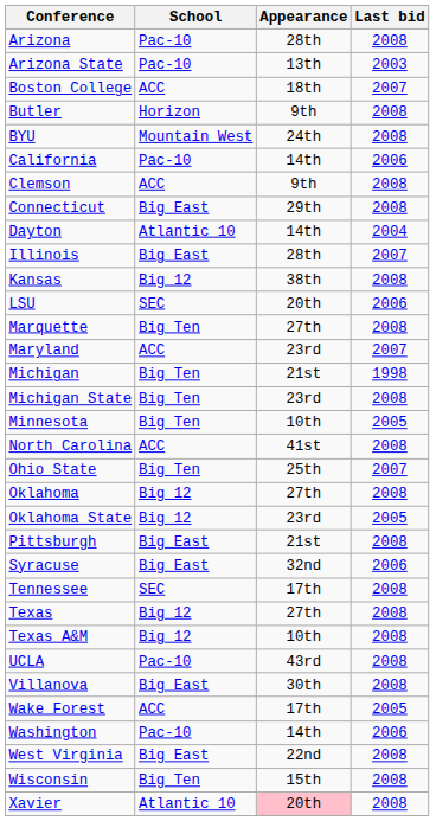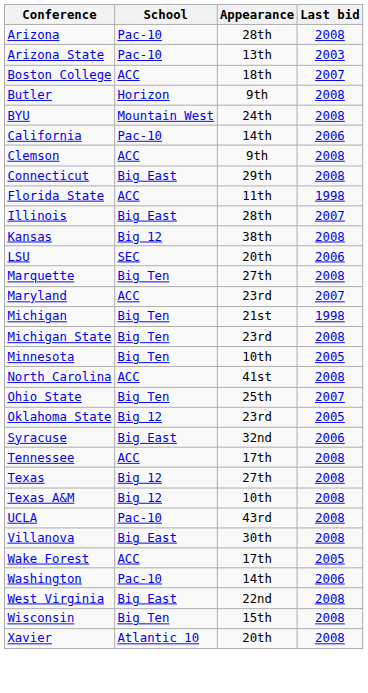 <table class="wikitable sortable" style="text-align: center;">
 <tr>
 <th>Conference</th>
 <th>School</th>
 <th data-sort-type="number">Appearance</th>
 <th>Last bid</th>
 </tr>
 <tr>
 <td align=left><a href='#'>Arizona</a></td>
 <td align=left><a href='#'>Pac-10</a></td>
 <td>28th</td>
 <td><a href='#'>2008</a></td>
 </tr>
 <tr>
 <td align=left><a href='#'>Arizona State</a></td>
 <td align=left><a href='#'>Pac-10</a></td>
 <td>13th</td>
 <td><a href='#'>2003</a></td>
 </tr>
 <tr>
 <td align=left><a href='#'>Boston College</a></td>
 <td align=left><a href='#'>ACC</a></td>
 <td>18th</td>
 <td><a href='#'>2007</a></td>
 </tr>
 <tr>
 <td align=left><a href='#'>Butler</a></td>
 <td align=left><a href='#'>Horizon</a></td>
 <td>9th</td>
 <td><a href='#'>2008</a></td>
 </tr>
 <tr>
 <td align=left><a href='#'>BYU</a></td>
 <td align=left><a href='#'>Mountain West</a></td>
 <td>24th</td>
 <td><a href='#'>2008</a></td>
 </tr>
 <tr>
 <td align=left><a href='#'>California</a></td>
 <td align=left><a href='#'>Pac-10</a></td>
 <td>14th</td>
 <td><a href='#'>2006</a></td>
 </tr>
 <tr>
 <td align=left><a href='#'>Clemson</a></td>
 <td align=left><a href='#'>ACC</a></td>
 <td>9th</td>
 <td><a href='#'>2008</a></td>
 </tr>
 <tr>
 <td align=left><a href='#'>Connecticut</a></td>
 <td align=left><a href='#'>Big East</a></td>
 <td>29th</td>
 <td><a href='#'>2008</a></td>
 </tr>
 <tr>
-<td align=left><a href='#'>Dayton</a></td>
-<td align=left><a href='#'>Atlantic 10</a></td>
-<td>14th</td>
-<td><a href='#'>2004</a></td>
+<td align=left><a href='#'>Florida State</a></td>
+<td align=left><a href='#'>ACC</a></td>
+<td>11th</td>
+<td><a href='#'>1998</a></td>
 </tr>
 <tr>
 <td align=left><a href='#'>Illinois</a></td>
 <td align=left><a href='#'>Big East</a></td>
 <td>28th</td>
 <td><a href='#'>2007</a></td>
 </tr>
 <tr>
 <td align=left><a href='#'>Kansas</a></td>
 <td align=left><a href='#'>Big 12</a></td>
 <td>38th</td>
 <td><a href='#'>2008</a></td>
 </tr>
 <tr>
 <td align=left><a href='#'>LSU</a></td>
 <td align=left><a href='#'>SEC</a></td>
 <td>20th</td>
 <td><a href='#'>2006</a></td>
 </tr>
 <tr>
 <td align=left><a href='#'>Marquette</a></td>
 <td align=left><a href='#'>Big Ten</a></td>
 <td>27th</td>
 <td><a href='#'>2008</a></td>
 </tr>
 <tr>
 <td align=left><a href='#'>Maryland</a></td>
 <td align=left><a href='#'>ACC</a></td>
 <td>23rd</td>
 <td><a href='#'>2007</a></td>
 </tr>
 <tr>
 <td align=left><a href='#'>Michigan</a></td>
 <td align=left><a href='#'>Big Ten</a></td>
 <td>21st</td>
 <td><a href='#'>1998</a></td>
 </tr>
 <tr>
 <td align=left><a href='#'>Michigan State</a></td>
 <td align=left><a href='#'>Big Ten</a></td>
 <td>23rd</td>
 <td><a href='#'>2008</a></td>
 </tr>
 <tr>
 <td align=left><a href='#'>Minnesota</a></td>
 <td align=left><a href='#'>Big Ten</a></td>
 <td>10th</td>
 <td><a href='#'>2005</a></td>
 </tr>
 <tr>
 <td align=left><a href='#'>North Carolina</a></td>
 <td align=left><a href='#'>ACC</a></td>
 <td>41st</td>
 <td><a href='#'>2008</a></td>
 </tr>
 <tr>
 <td align=left><a href='#'>Ohio State</a></td>
 <td align=left><a href='#'>Big Ten</a></td>
 <td>25th</td>
 <td><a href='#'>2007</a></td>
 </tr>
 <tr>
-<td align=left><a href='#'>Oklahoma</a></td>
-<td align=left><a href='#'>Big 12</a></td>
-<td>27th</td>
-<td><a href='#'>2008</a></td>
-</tr>
-<tr>
 <td align=left><a href='#'>Oklahoma State</a></td>
 <td align=left><a href='#'>Big 12</a></td>
 <td>23rd</td>
 <td><a href='#'>2005</a></td>
-</tr>
-<tr>
-<td align=left><a href='#'>Pittsburgh</a></td>
-<td align=left><a href='#'>Big East</a></td>
-<td>21st</td>
-<td><a href='#'>2008</a></td>
 </tr>
 <tr>
 <td align=left><a href='#'>Syracuse</a></td>
 <td align=left><a href='#'>Big East</a></td>
 <td>32nd</td>
 <td><a href='#'>2006</a></td>
 </tr>
 <tr>
 <td align=left><a href='#'>Tennessee</a></td>
-<td align=left><a href='#'>SEC</a></td>
+<td align=left><a href='#'>ACC</a></td>
 <td>17th</td>
 <td><a href='#'>2008</a></td>
 </tr>
 <tr>
 <td align=left><a href='#'>Texas</a></td>
 <td align=left><a href='#'>Big 12</a></td>
 <td>27th</td>
 <td><a href='#'>2008</a></td>
 </tr>
 <tr>
 <td align=left><a href='#'>Texas A&M</a></td>
 <td align=left><a href='#'>Big 12</a></td>
 <td>10th</td>
 <td><a href='#'>2008</a></td>
 </tr>
 <tr>
 <td align=left><a href='#'>UCLA</a></td>
 <td align=left><a href='#'>Pac-10</a></td>
 <td>43rd</td>
 <td><a href='#'>2008</a></td>
 </tr>
 <tr>
 <td align=left><a href='#'>Villanova</a></td>
 <td align=left><a href='#'>Big East</a></td>
 <td>30th</td>
 <td><a href='#'>2008</a></td>
 </tr>
 <tr>
 <td align=left><a href='#'>Wake Forest</a></td>
 <td align=left><a href='#'>ACC</a></td>
 <td>17th</td>
 <td><a href='#'>2005</a></td>
 </tr>
 <tr>
 <td align=left><a href='#'>Washington</a></td>
 <td align=left><a href='#'>Pac-10</a></td>
 <td>14th</td>
 <td><a href='#'>2006</a></td>
 </tr>
 <tr>
 <td align=left><a href='#'>West Virginia</a></td>
 <td align=left><a href='#'>Big East</a></td>
 <td>22nd</td>
 <td><a href='#'>2008</a></td>
 </tr>
 <tr>
 <td align=left><a href='#'>Wisconsin</a></td>
 <td align=left><a href='#'>Big Ten</a></td>
 <td>15th</td>
 <td><a href='#'>2008</a></td>
 </tr>
 <tr>
 <td align=left><a href='#'>Xavier</a></td>
 <td align=left><a href='#'>Atlantic 10</a></td>
-<td style="background: pink;">20th</td>
+<td>20th</td>
 <td><a href='#'>2008</a></td>
 </tr>
 </table>
